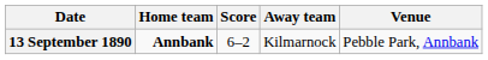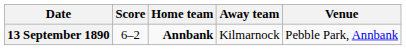 <table class="wikitable football-result-list" style="max-width: 80em; text-align: center">
 <tr>
 <th scope="col">Date</th>
+<th scope="col">Score</th>
 <th scope="col">Home team</th>
-<th scope="col">Score</th>
 <th scope="col">Away team</th>
 <th scope="col">Venue</th>
 </tr>
 <tr>
 <th scope="row">13 September 1890</th>
+<td>6–2</td>
 <td align=right><strong>Annbank</strong></td>
-<td>6–2</td>
 <td align=left>Kilmarnock</td>
 <td align=left>Pebble Park, <a href='#'>Annbank</a></td>
 </tr>
 </table>
